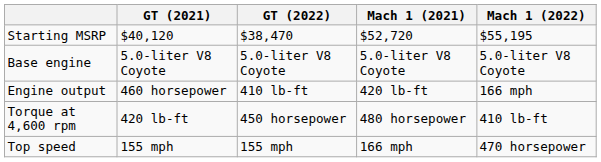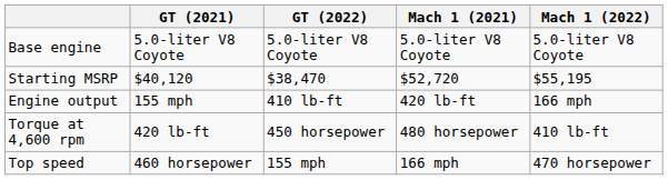 <table class="wikitable">
 <tr>
 <th></th>
 <th>GT (2021)</th>
 <th>GT (2022)</th>
 <th>Mach 1 (2021)</th>
 <th>Mach 1 (2022)</th>
 </tr>
 <tr>
+<td>Base engine</td>
+<td>5.0-liter V8 Coyote</td>
+<td>5.0-liter V8 Coyote</td>
+<td>5.0-liter V8 Coyote</td>
+<td>5.0-liter V8 Coyote</td>
+</tr>
+<tr>
 <td>Starting MSRP</td>
 <td>$40,120</td>
 <td>$38,470</td>
 <td>$52,720</td>
 <td>$55,195</td>
 </tr>
 <tr>
-<td>Base engine</td>
-<td>5.0-liter V8 Coyote</td>
-<td>5.0-liter V8 Coyote</td>
-<td>5.0-liter V8 Coyote</td>
-<td>5.0-liter V8 Coyote</td>
-</tr>
-<tr>
 <td>Engine output</td>
-<td>460 horsepower</td>
+<td>155 mph</td>
 <td>410 lb-ft</td>
 <td>420 lb-ft</td>
 <td>166 mph</td>
 </tr>
 <tr>
 <td>Torque at 4,600 rpm</td>
 <td>420 lb-ft</td>
 <td>450 horsepower</td>
 <td>480 horsepower</td>
 <td>410 lb-ft</td>
 </tr>
 <tr>
 <td>Top speed</td>
-<td>155 mph</td>
+<td>460 horsepower</td>
 <td>155 mph</td>
 <td>166 mph</td>
 <td>470 horsepower</td>
 </tr>
 </table>
